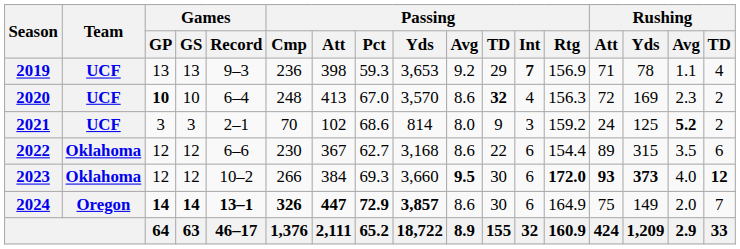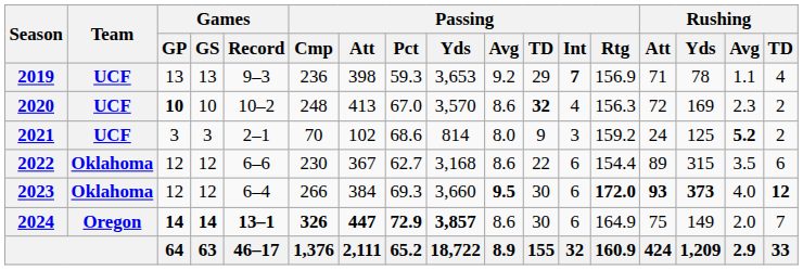 <table class="wikitable" style="text-align:center;">
 <tr>
 <th rowspan="2">Season</th>
 <th rowspan="2">Team</th>
 <th colspan="3">Games</th>
 <th colspan="8">Passing</th>
 <th colspan="5">Rushing</th>
 </tr>
 <tr>
 <th>GP</th>
 <th>GS</th>
 <th>Record</th>
 <th>Cmp</th>
 <th>Att</th>
 <th>Pct</th>
 <th>Yds</th>
 <th>Avg</th>
 <th>TD</th>
 <th>Int</th>
 <th>Rtg</th>
 <th>Att</th>
 <th>Yds</th>
 <th>Avg</th>
 <th>TD</th>
 </tr>
 <tr>
 <th><a href='#'>2019</a></th>
 <th><a href='#'>UCF</a></th>
 <td>13</td>
 <td>13</td>
 <td>9–3</td>
 <td>236</td>
 <td>398</td>
 <td>59.3</td>
 <td>3,653</td>
 <td>9.2</td>
 <td>29</td>
 <td><strong>7</strong></td>
 <td>156.9</td>
 <td>71</td>
 <td>78</td>
 <td>1.1</td>
 <td>4</td>
 </tr>
 <tr>
 <th><a href='#'>2020</a></th>
 <th><a href='#'>UCF</a></th>
 <td><strong>10</strong></td>
 <td>10</td>
-<td>6–4</td>
+<td>10–2</td>
 <td>248</td>
 <td>413</td>
 <td>67.0</td>
 <td>3,570</td>
 <td>8.6</td>
 <td><strong>32</strong></td>
 <td>4</td>
 <td>156.3</td>
 <td>72</td>
 <td>169</td>
 <td>2.3</td>
 <td>2</td>
 </tr>
 <tr>
 <th><a href='#'>2021</a></th>
 <th><a href='#'>UCF</a></th>
 <td>3</td>
 <td>3</td>
 <td>2–1</td>
 <td>70</td>
 <td>102</td>
 <td>68.6</td>
 <td>814</td>
 <td>8.0</td>
 <td>9</td>
 <td>3</td>
 <td>159.2</td>
 <td>24</td>
 <td>125</td>
 <td><strong>5.2</strong></td>
 <td>2</td>
 </tr>
 <tr>
 <th><a href='#'>2022</a></th>
 <th><a href='#'>Oklahoma</a></th>
 <td>12</td>
 <td>12</td>
 <td>6–6</td>
 <td>230</td>
 <td>367</td>
 <td>62.7</td>
 <td>3,168</td>
 <td>8.6</td>
 <td>22</td>
 <td>6</td>
 <td>154.4</td>
 <td>89</td>
 <td>315</td>
 <td>3.5</td>
 <td>6</td>
 </tr>
 <tr>
 <th><a href='#'>2023</a></th>
 <th><a href='#'>Oklahoma</a></th>
 <td>12</td>
 <td>12</td>
-<td>10–2</td>
+<td>6–4</td>
 <td>266</td>
 <td>384</td>
 <td>69.3</td>
 <td>3,660</td>
 <td><strong>9.5</strong></td>
 <td>30</td>
 <td>6</td>
 <td><strong>172.0</strong></td>
 <td><strong>93</strong></td>
 <td><strong>373</strong></td>
 <td>4.0</td>
 <td><strong>12</strong></td>
 </tr>
 <tr>
 <th><a href='#'>2024</a></th>
 <th><a href='#'>Oregon</a></th>
 <td><strong>14</strong></td>
 <td><strong>14</strong></td>
 <td><strong>13–1</strong></td>
 <td><strong>326</strong></td>
 <td><strong>447</strong></td>
 <td><strong>72.9</strong></td>
 <td><strong>3,857</strong></td>
 <td>8.6</td>
 <td>30</td>
 <td>6</td>
 <td>164.9</td>
 <td>75</td>
 <td>149</td>
 <td>2.0</td>
 <td>7</td>
 </tr>
 <tr>
 <th colspan="2"></th>
 <th>64</th>
 <th>63</th>
 <th>46–17</th>
 <th>1,376</th>
 <th>2,111</th>
 <th>65.2</th>
 <th>18,722</th>
 <th>8.9</th>
 <th>155</th>
 <th>32</th>
 <th>160.9</th>
 <th>424</th>
 <th>1,209</th>
 <th>2.9</th>
 <th>33</th>
 </tr>
 </table>
